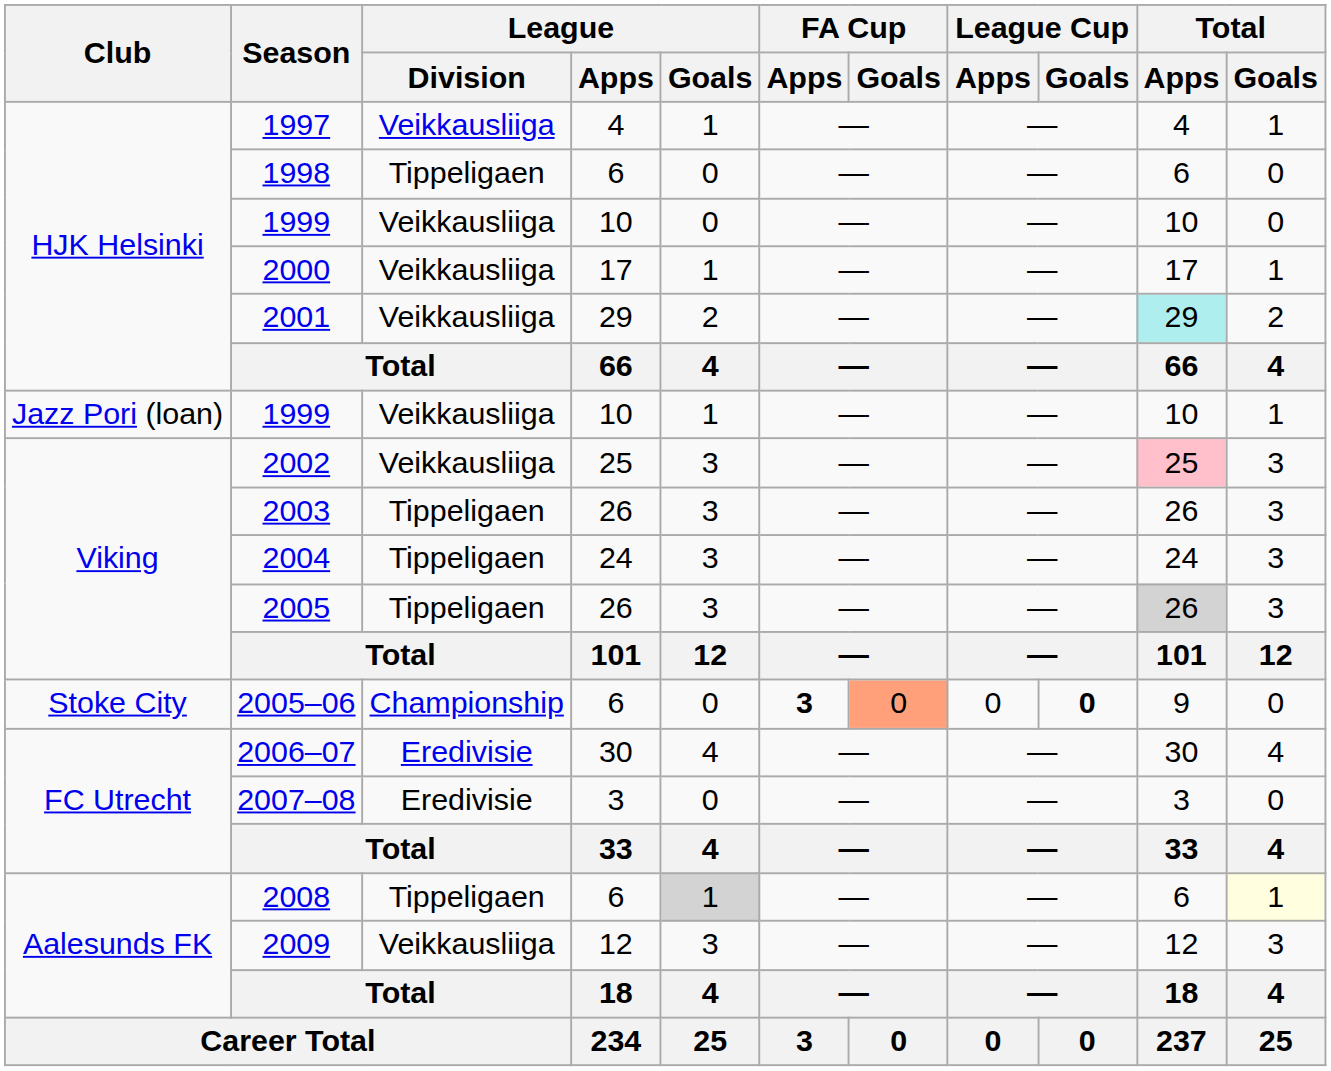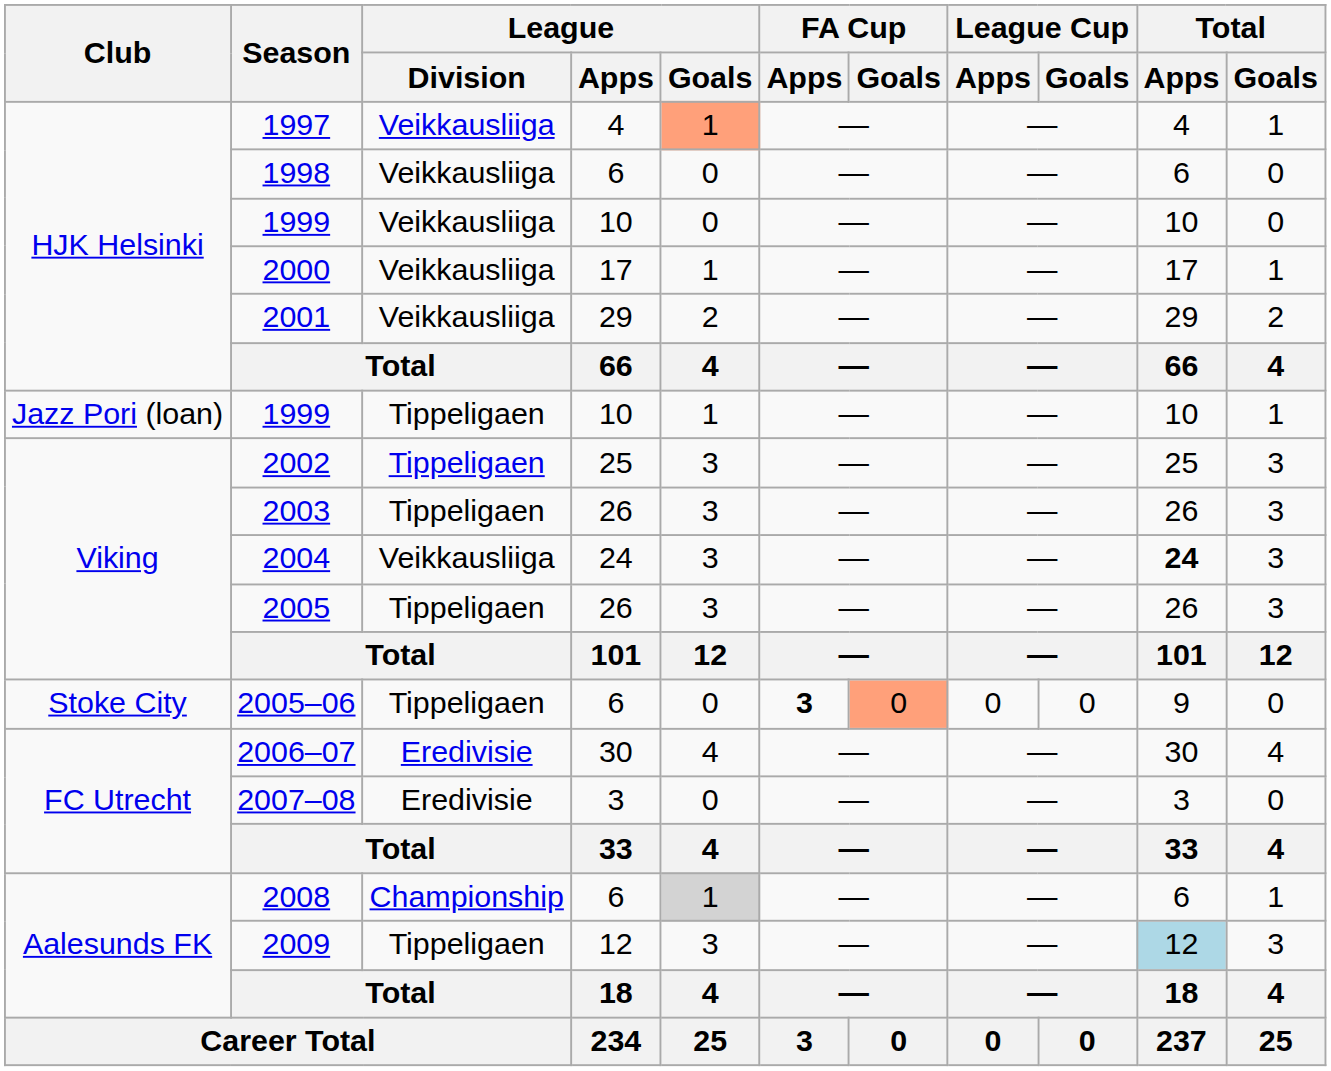 <table class="wikitable" style="text-align: center;">
 <tr>
 <th rowspan="2">Club</th>
 <th rowspan="2">Season</th>
 <th colspan="3">League</th>
 <th colspan="2">FA Cup</th>
 <th colspan="2">League Cup</th>
 <th colspan="2">Total</th>
 </tr>
 <tr>
 <th>Division</th>
 <th>Apps</th>
 <th>Goals</th>
 <th>Apps</th>
 <th>Goals</th>
 <th>Apps</th>
 <th>Goals</th>
 <th>Apps</th>
 <th>Goals</th>
 </tr>
 <tr>
 <td rowspan=6><a href='#'>HJK Helsinki</a></td>
 <td><a href='#'>1997</a></td>
 <td><a href='#'>Veikkausliiga</a></td>
 <td>4</td>
-<td>1</td>
+<td style="background: lightsalmon;">1</td>
 <td colspan="2">—</td>
 <td colspan="2">—</td>
 <td>4</td>
 <td>1</td>
 </tr>
 <tr>
 <td><a href='#'>1998</a></td>
-<td>Tippeligaen</td>
+<td>Veikkausliiga</td>
 <td>6</td>
 <td>0</td>
 <td colspan="2">—</td>
 <td colspan="2">—</td>
 <td>6</td>
 <td>0</td>
 </tr>
 <tr>
 <td><a href='#'>1999</a></td>
 <td>Veikkausliiga</td>
 <td>10</td>
 <td>0</td>
 <td colspan="2">—</td>
 <td colspan="2">—</td>
 <td>10</td>
 <td>0</td>
 </tr>
 <tr>
 <td><a href='#'>2000</a></td>
 <td>Veikkausliiga</td>
 <td>17</td>
 <td>1</td>
 <td colspan="2">—</td>
 <td colspan="2">—</td>
 <td>17</td>
 <td>1</td>
 </tr>
 <tr>
 <td><a href='#'>2001</a></td>
 <td>Veikkausliiga</td>
 <td>29</td>
 <td>2</td>
 <td colspan="2">—</td>
 <td colspan="2">—</td>
-<td style="background: paleturquoise;">29</td>
+<td>29</td>
 <td>2</td>
 </tr>
 <tr>
 <th colspan=2>Total</th>
 <th>66</th>
 <th>4</th>
 <th colspan="2">—</th>
 <th colspan="2">—</th>
 <th>66</th>
 <th>4</th>
 </tr>
 <tr>
 <td><a href='#'>Jazz Pori</a> (loan)</td>
 <td><a href='#'>1999</a></td>
-<td>Veikkausliiga</td>
+<td>Tippeligaen</td>
 <td>10</td>
 <td>1</td>
 <td colspan="2">—</td>
 <td colspan="2">—</td>
 <td>10</td>
 <td>1</td>
 </tr>
 <tr>
 <td rowspan=5><a href='#'>Viking</a></td>
 <td><a href='#'>2002</a></td>
-<td>Veikkausliiga</td>
+<td><a href='#'>Tippeligaen</a></td>
 <td>25</td>
 <td>3</td>
 <td colspan="2">—</td>
 <td colspan="2">—</td>
-<td style="background: pink;">25</td>
+<td>25</td>
 <td>3</td>
 </tr>
 <tr>
 <td><a href='#'>2003</a></td>
 <td>Tippeligaen</td>
 <td>26</td>
 <td>3</td>
 <td colspan="2">—</td>
 <td colspan="2">—</td>
 <td>26</td>
 <td>3</td>
 </tr>
 <tr>
 <td><a href='#'>2004</a></td>
-<td>Tippeligaen</td>
+<td>Veikkausliiga</td>
 <td>24</td>
 <td>3</td>
 <td colspan="2">—</td>
 <td colspan="2">—</td>
-<td>24</td>
+<td><strong>24</strong></td>
 <td>3</td>
 </tr>
 <tr>
 <td><a href='#'>2005</a></td>
 <td>Tippeligaen</td>
 <td>26</td>
 <td>3</td>
 <td colspan="2">—</td>
 <td colspan="2">—</td>
-<td style="background: lightgrey;">26</td>
+<td>26</td>
 <td>3</td>
 </tr>
 <tr>
 <th colspan=2>Total</th>
 <th>101</th>
 <th>12</th>
 <th colspan="2">—</th>
 <th colspan="2">—</th>
 <th>101</th>
 <th>12</th>
 </tr>
 <tr>
 <td><a href='#'>Stoke City</a></td>
 <td><a href='#'>2005–06</a></td>
-<td><a href='#'>Championship</a></td>
+<td>Tippeligaen</td>
 <td>6</td>
 <td>0</td>
 <td><strong>3</strong></td>
 <td style="background: lightsalmon;">0</td>
 <td>0</td>
-<td><strong>0</strong></td>
+<td>0</td>
 <td>9</td>
 <td>0</td>
 </tr>
 <tr>
 <td rowspan=3><a href='#'>FC Utrecht</a></td>
 <td><a href='#'>2006–07</a></td>
 <td><a href='#'>Eredivisie</a></td>
 <td>30</td>
 <td>4</td>
 <td colspan="2">—</td>
 <td colspan="2">—</td>
 <td>30</td>
 <td>4</td>
 </tr>
 <tr>
 <td><a href='#'>2007–08</a></td>
 <td>Eredivisie</td>
 <td>3</td>
 <td>0</td>
 <td colspan="2">—</td>
 <td colspan="2">—</td>
 <td>3</td>
 <td>0</td>
 </tr>
 <tr>
 <th colspan=2>Total</th>
 <th>33</th>
 <th>4</th>
 <th colspan="2">—</th>
 <th colspan="2">—</th>
 <th>33</th>
 <th>4</th>
 </tr>
 <tr>
 <td rowspan=3><a href='#'>Aalesunds FK</a></td>
 <td><a href='#'>2008</a></td>
-<td>Tippeligaen</td>
+<td><a href='#'>Championship</a></td>
 <td>6</td>
 <td style="background: lightgrey;">1</td>
 <td colspan="2">—</td>
 <td colspan="2">—</td>
 <td>6</td>
-<td style="background: lightyellow;">1</td>
+<td>1</td>
 </tr>
 <tr>
 <td><a href='#'>2009</a></td>
-<td>Veikkausliiga</td>
+<td>Tippeligaen</td>
 <td>12</td>
 <td>3</td>
 <td colspan="2">—</td>
 <td colspan="2">—</td>
-<td>12</td>
+<td style="background: lightblue;">12</td>
 <td>3</td>
 </tr>
 <tr>
 <th colspan=2>Total</th>
 <th>18</th>
 <th>4</th>
 <th colspan="2">—</th>
 <th colspan="2">—</th>
 <th>18</th>
 <th>4</th>
 </tr>
 <tr>
 <th colspan="3">Career Total</th>
 <th>234</th>
 <th>25</th>
 <th>3</th>
 <th>0</th>
 <th>0</th>
 <th>0</th>
 <th>237</th>
 <th>25</th>
 </tr>
 </table>
